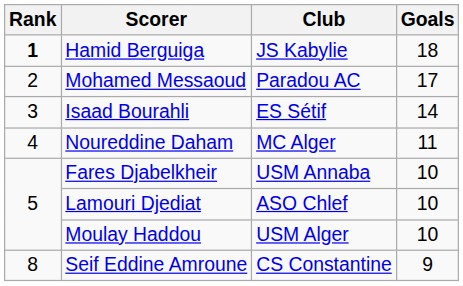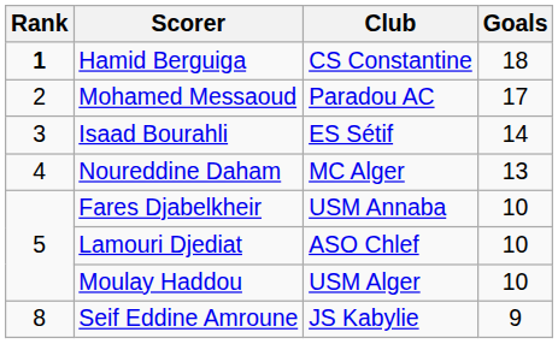 <table class="wikitable" style="text-align:center">
 <tr>
 <th>Rank</th>
 <th>Scorer</th>
 <th>Club</th>
 <th>Goals</th>
 </tr>
 <tr>
 <td><strong>1</strong></td>
 <td align="left"> <a href='#'>Hamid Berguiga</a></td>
-<td align="left"><a href='#'>JS Kabylie</a></td>
+<td align="left"><a href='#'>CS Constantine</a></td>
 <td>18</td>
 </tr>
 <tr>
 <td>2</td>
 <td align="left"> <a href='#'>Mohamed Messaoud</a></td>
 <td align="left"><a href='#'>Paradou AC</a></td>
 <td>17</td>
 </tr>
 <tr>
 <td>3</td>
 <td align="left"> <a href='#'>Isaad Bourahli</a></td>
 <td align="left"><a href='#'>ES Sétif</a></td>
 <td>14</td>
 </tr>
 <tr>
 <td>4</td>
 <td align="left"> <a href='#'>Noureddine Daham</a></td>
 <td align="left"><a href='#'>MC Alger</a></td>
-<td>11</td>
+<td>13</td>
 </tr>
 <tr>
 <td align=center rowspan="3">5</td>
 <td align="left"> <a href='#'>Fares Djabelkheir</a></td>
 <td align="left"><a href='#'>USM Annaba</a></td>
 <td>10</td>
 </tr>
 <tr>
 <td align="left"> <a href='#'>Lamouri Djediat</a></td>
 <td align="left"><a href='#'>ASO Chlef</a></td>
 <td>10</td>
 </tr>
 <tr>
 <td align="left"> <a href='#'>Moulay Haddou</a></td>
 <td align="left"><a href='#'>USM Alger</a></td>
 <td>10</td>
 </tr>
 <tr>
 <td>8</td>
 <td align="left"> <a href='#'>Seif Eddine Amroune</a></td>
-<td align="left"><a href='#'>CS Constantine</a></td>
+<td align="left"><a href='#'>JS Kabylie</a></td>
 <td>9</td>
 </tr>
 </table>
